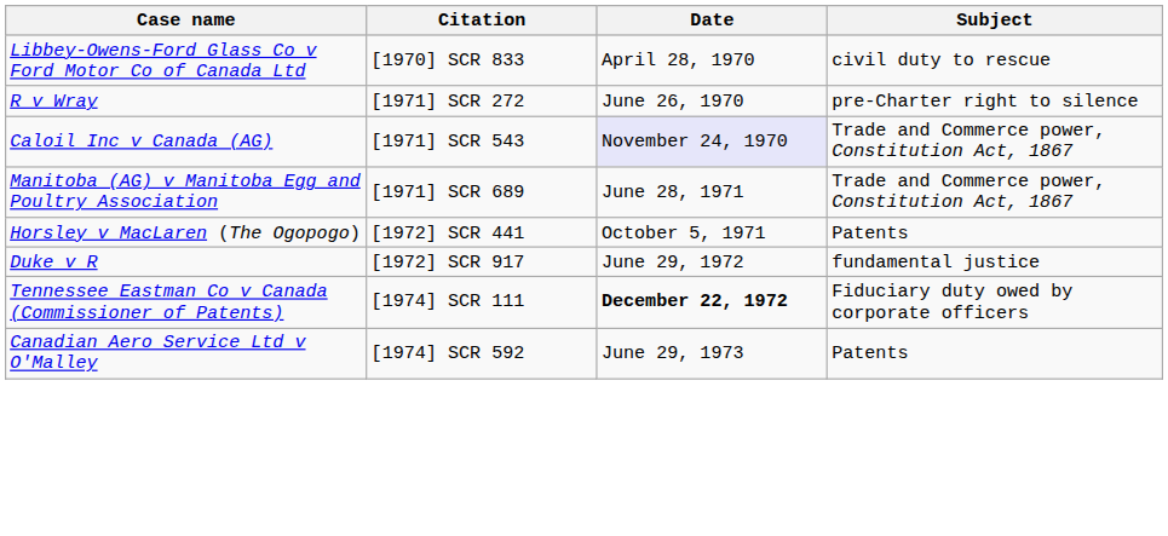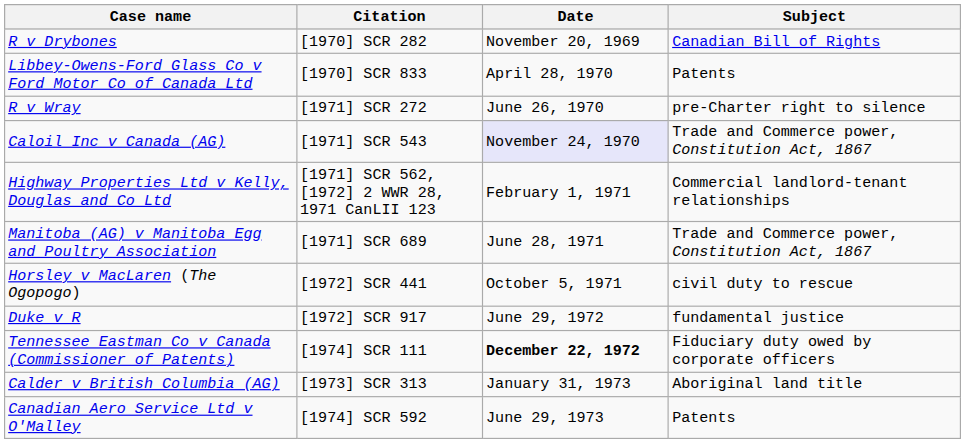 <table class="wikitable" width=825>
 <tr bgcolor="#CCCCCC">
 <th width=34>Case name</th>
 <th width=16>Citation</th>
 <th font=small width=16>Date</th>
 <th width=33>Subject</th>
 </tr>
 <tr>
+<td><em><a href='#'>R v Drybones</a></em></td>
+<td>[1970] SCR 282</td>
+<td>November 20, 1969</td>
+<td><a href='#'>Canadian Bill of Rights</a></td>
+</tr>
+<tr>
 <td><em><a href='#'>Libbey-Owens-Ford Glass Co v Ford Motor Co of Canada Ltd</a></em></td>
 <td>[1970] SCR 833</td>
 <td>April 28, 1970</td>
-<td>civil duty to rescue</td>
+<td>Patents</td>
 </tr>
 <tr>
 <td><em><a href='#'>R v Wray</a></em></td>
 <td>[1971] SCR 272</td>
 <td>June 26, 1970</td>
 <td>pre-Charter right to silence</td>
 </tr>
 <tr>
 <td><em><a href='#'>Caloil Inc v Canada (AG)</a></em></td>
 <td>[1971] SCR 543</td>
 <td style="background: lavender;">November 24, 1970</td>
 <td>Trade and Commerce power, <em>Constitution Act, 1867</em></td>
 </tr>
 <tr>
+<td><em><a href='#'>Highway Properties Ltd v Kelly, Douglas and Co Ltd</a></em></td>
+<td>[1971] SCR 562, [1972] 2 WWR 28, 1971 CanLII 123</td>
+<td>February 1, 1971</td>
+<td>Commercial landlord-tenant relationships</td>
+</tr>
+<tr>
 <td><em><a href='#'>Manitoba (AG) v Manitoba Egg and Poultry Association</a></em></td>
 <td>[1971] SCR 689</td>
 <td>June 28, 1971</td>
 <td>Trade and Commerce power, <em>Constitution Act, 1867</em></td>
 </tr>
 <tr>
 <td><em><a href='#'>Horsley v MacLaren</a></em> (<em>The Ogopogo</em>)</td>
 <td>[1972] SCR 441</td>
 <td>October 5, 1971</td>
-<td>Patents</td>
+<td>civil duty to rescue</td>
 </tr>
 <tr>
 <td><em><a href='#'>Duke v R</a></em></td>
 <td>[1972] SCR 917</td>
 <td>June 29, 1972</td>
 <td>fundamental justice</td>
 </tr>
 <tr>
 <td><em><a href='#'>Tennessee Eastman Co v Canada (Commissioner of Patents)</a></em></td>
 <td>[1974] SCR 111</td>
 <td><strong>December 22, 1972</strong></td>
 <td>Fiduciary duty owed by corporate officers</td>
 </tr>
 <tr>
+<td><em><a href='#'>Calder v British Columbia (AG)</a></em></td>
+<td>[1973] SCR 313</td>
+<td>January 31, 1973</td>
+<td>Aboriginal land title</td>
+</tr>
+<tr>
 <td><em><a href='#'>Canadian Aero Service Ltd v O'Malley</a></em></td>
 <td>[1974] SCR 592</td>
 <td>June 29, 1973</td>
 <td>Patents</td>
 </tr>
 </table>
